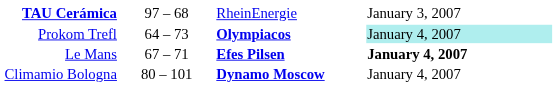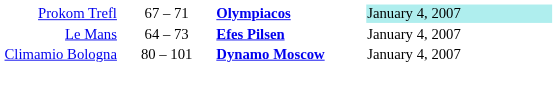 <table style="text-align:center">
 <tr>
 <th width=160></th>
 <th width=100></th>
 <th width=160></th>
 <th width=200></th>
 </tr>
 <tr>
-<td align=right><strong><a href='#'>TAU Cerámica</a></strong> </td>
-<td>97 – 68</td>
-<td align=left> <a href='#'>RheinEnergie</a></td>
-<td align=left>January 3, 2007</td>
-</tr>
-<tr>
 <td align=right><a href='#'>Prokom Trefl</a> </td>
-<td>64 – 73</td>
+<td>67 – 71</td>
 <td align=left> <strong><a href='#'>Olympiacos</a></strong></td>
 <td align=left style="background: paleturquoise;">January 4, 2007</td>
 </tr>
 <tr>
 <td align=right><a href='#'>Le Mans</a> </td>
-<td>67 – 71</td>
+<td>64 – 73</td>
 <td align=left> <strong><a href='#'>Efes Pilsen</a></strong></td>
-<td align=left><strong>January 4, 2007</strong></td>
+<td align=left>January 4, 2007</td>
 </tr>
 <tr>
 <td align=right><a href='#'>Climamio Bologna</a> </td>
 <td>80 – 101</td>
 <td align=left> <strong><a href='#'>Dynamo Moscow</a></strong></td>
 <td align=left>January 4, 2007</td>
 </tr>
 </table>
